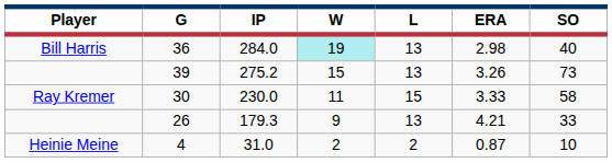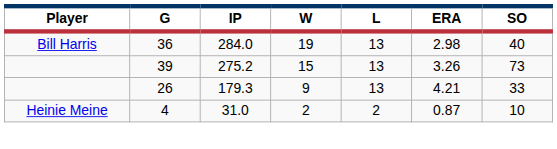 <table class="wikitable sortable">
 <tr>
 <th style="background:#FFFFFF; border-top:#023465 5px solid; border-bottom:#ba313c 5px solid;" width="16%">Player</th>
 <th style="background:#FFFFFF; border-top:#023465 5px solid; border-bottom:#ba313c 5px solid;" width="9%">G</th>
 <th style="background:#FFFFFF; border-top:#023465 5px solid; border-bottom:#ba313c 5px solid;" width="9%">IP</th>
 <th style="background:#FFFFFF; border-top:#023465 5px solid; border-bottom:#ba313c 5px solid;" width="9%">W</th>
 <th style="background:#FFFFFF; border-top:#023465 5px solid; border-bottom:#ba313c 5px solid;" width="9%">L</th>
 <th style="background:#FFFFFF; border-top:#023465 5px solid; border-bottom:#ba313c 5px solid;" width="9%">ERA</th>
 <th style="background:#FFFFFF; border-top:#023465 5px solid; border-bottom:#ba313c 5px solid;" width="9%">SO</th>
 </tr>
 <tr align="center">
 <td><a href='#'>Bill Harris</a></td>
 <td>36</td>
 <td>284.0</td>
-<td style="background: paleturquoise;">19</td>
+<td>19</td>
 <td>13</td>
 <td>2.98</td>
 <td>40</td>
 </tr>
 <tr align="center">
 <td></td>
 <td>39</td>
 <td>275.2</td>
 <td>15</td>
 <td>13</td>
 <td>3.26</td>
 <td>73</td>
-</tr>
-<tr align="center">
-<td><a href='#'>Ray Kremer</a></td>
-<td>30</td>
-<td>230.0</td>
-<td>11</td>
-<td>15</td>
-<td>3.33</td>
-<td>58</td>
 </tr>
 <tr align="center">
 <td></td>
 <td>26</td>
 <td>179.3</td>
 <td>9</td>
 <td>13</td>
 <td>4.21</td>
 <td>33</td>
 </tr>
 <tr align="center">
 <td><a href='#'>Heinie Meine</a></td>
 <td>4</td>
 <td>31.0</td>
 <td>2</td>
 <td>2</td>
 <td>0.87</td>
 <td>10</td>
 </tr>
 </table>
